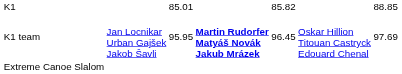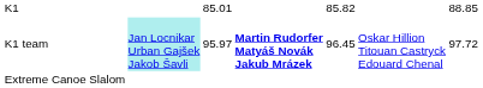 <table>
 <tr>
 <td>K1</td>
 <td></td>
 <td>85.01</td>
 <td></td>
 <td>85.82</td>
 <td></td>
 <td>88.85</td>
 </tr>
 <tr>
 <td>K1 team</td>
-<td><br><a href='#'>Jan Locnikar</a><br><a href='#'>Urban Gajšek</a><br><a href='#'>Jakob Šavli</a></td>
-<td>95.95</td>
+<td style="background: paleturquoise;"><br><a href='#'>Jan Locnikar</a><br><a href='#'>Urban Gajšek</a><br><a href='#'>Jakob Šavli</a></td>
+<td>95.97</td>
 <td><strong><br><a href='#'>Martin Rudorfer</a><br><a href='#'>Matyáš Novák</a><br><a href='#'>Jakub Mrázek</a></strong></td>
 <td>96.45</td>
 <td><br><a href='#'>Oskar Hillion</a><br><a href='#'>Titouan Castryck</a><br><a href='#'>Edouard Chenal</a></td>
-<td>97.69</td>
+<td>97.72</td>
 </tr>
 <tr>
 <td>Extreme Canoe Slalom</td>
 <td></td>
 <td></td>
 <td></td>
 <td></td>
 <td></td>
 <td></td>
 </tr>
 </table>
